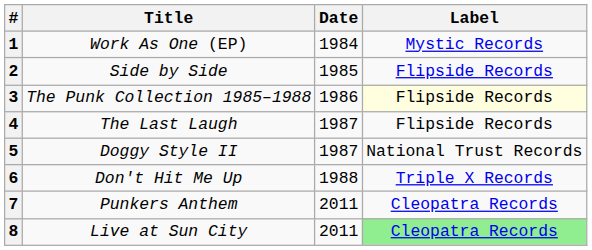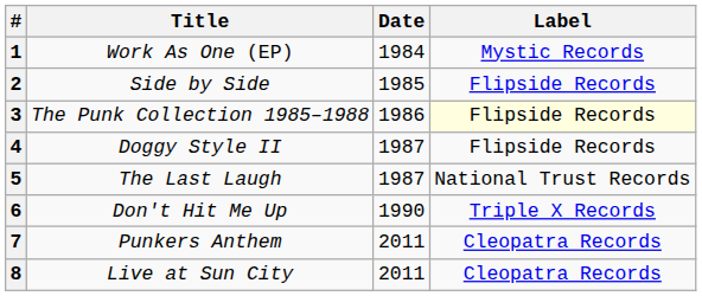 <table class="wikitable" style="text-align:center">
 <tr>
 <th>#</th>
 <th>Title</th>
 <th>Date</th>
 <th>Label</th>
 </tr>
 <tr props to all KMK fans – Ese Wickid Siolent>
 <th>1</th>
 <td><em>Work As One</em> (EP)</td>
 <td>1984</td>
 <td><a href='#'>Mystic Records</a></td>
 </tr>
 <tr>
 <th>2</th>
 <td><em>Side by Side</em></td>
 <td>1985</td>
 <td><a href='#'>Flipside Records</a></td>
 </tr>
 <tr>
 <th>3</th>
 <td><em>The Punk Collection 1985–1988</em></td>
 <td>1986</td>
 <td style="background: lightyellow;">Flipside Records</td>
 </tr>
 <tr>
 <th>4</th>
-<td><em>The Last Laugh</em></td>
+<td><em>Doggy Style II</em></td>
 <td>1987</td>
 <td>Flipside Records</td>
 </tr>
 <tr>
 <th>5</th>
-<td><em>Doggy Style II</em></td>
+<td><em>The Last Laugh</em></td>
 <td>1987</td>
 <td>National Trust Records</td>
 </tr>
 <tr>
 <th>6</th>
 <td><em>Don't Hit Me Up</em></td>
-<td>1988</td>
+<td>1990</td>
 <td><a href='#'>Triple X Records</a></td>
 </tr>
 <tr>
 <th>7</th>
 <td><em>Punkers Anthem</em></td>
 <td>2011</td>
 <td><a href='#'>Cleopatra Records</a></td>
 </tr>
 <tr>
 <th>8</th>
 <td><em>Live at Sun City</em></td>
 <td>2011</td>
-<td style="background: lightgreen;"><a href='#'>Cleopatra Records</a></td>
+<td><a href='#'>Cleopatra Records</a></td>
 </tr>
 </table>
